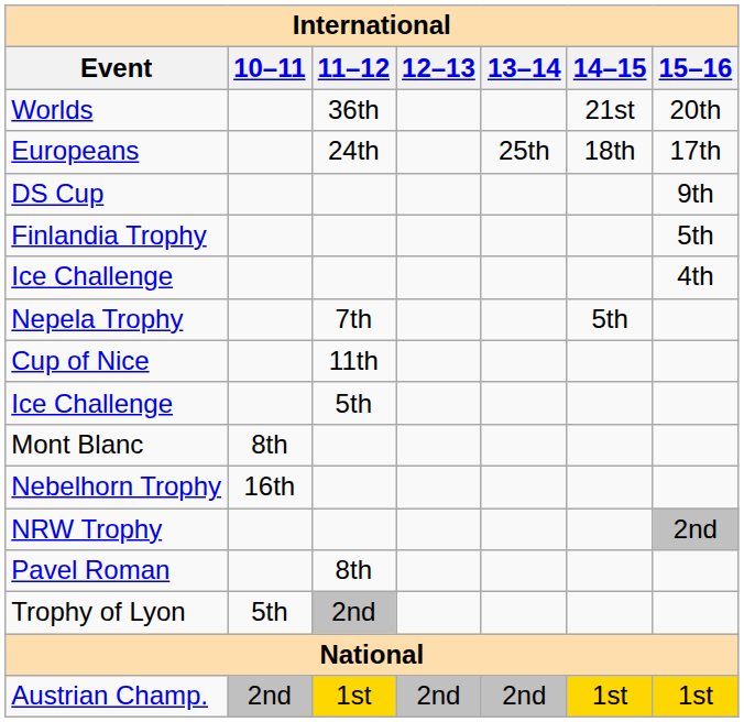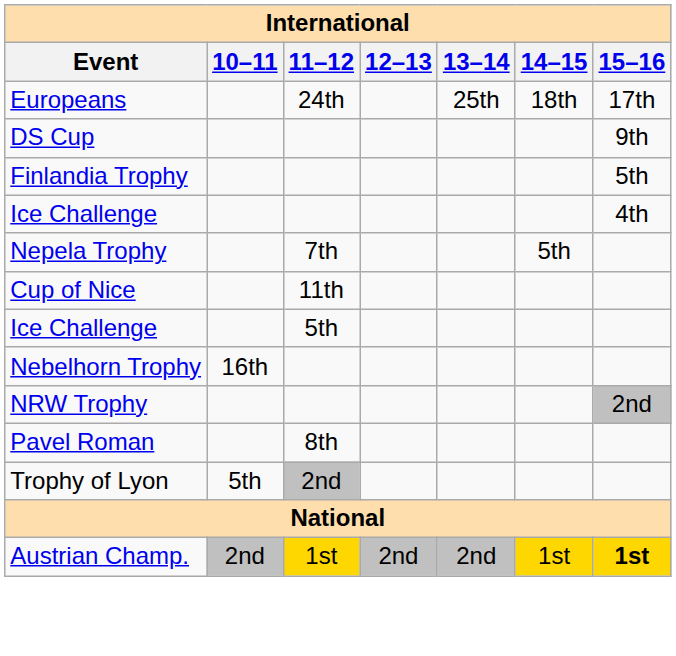 <table class="wikitable" style="text-align:center">
 <tr>
 <th style="background-color: #ffdead; " colspan=7 align=center>International</th>
 </tr>
 <tr>
 <th>Event</th>
 <th><a href='#'>10–11</a></th>
 <th><a href='#'>11–12</a></th>
 <th><a href='#'>12–13</a></th>
 <th><a href='#'>13–14</a></th>
 <th><a href='#'>14–15</a></th>
 <th><a href='#'>15–16</a></th>
-</tr>
-<tr>
-<td align=left><a href='#'>Worlds</a></td>
-<td></td>
-<td>36th</td>
-<td></td>
-<td></td>
-<td>21st</td>
-<td>20th</td>
 </tr>
 <tr>
 <td align=left><a href='#'>Europeans</a></td>
 <td></td>
 <td>24th</td>
 <td></td>
 <td>25th</td>
 <td>18th</td>
 <td>17th</td>
 </tr>
 <tr>
 <td align=left> <a href='#'>DS Cup</a></td>
 <td></td>
 <td></td>
 <td></td>
 <td></td>
 <td></td>
 <td>9th</td>
 </tr>
 <tr>
 <td align=left> <a href='#'>Finlandia Trophy</a></td>
 <td></td>
 <td></td>
 <td></td>
 <td></td>
 <td></td>
 <td>5th</td>
 </tr>
 <tr>
 <td align=left> <a href='#'>Ice Challenge</a></td>
 <td></td>
 <td></td>
 <td></td>
 <td></td>
 <td></td>
 <td>4th</td>
 </tr>
 <tr>
 <td align=left> <a href='#'>Nepela Trophy</a></td>
 <td></td>
 <td>7th</td>
 <td></td>
 <td></td>
 <td>5th</td>
 <td></td>
 </tr>
 <tr>
 <td align=left><a href='#'>Cup of Nice</a></td>
 <td></td>
 <td>11th</td>
 <td></td>
 <td></td>
 <td></td>
 <td></td>
 </tr>
 <tr>
 <td align=left><a href='#'>Ice Challenge</a></td>
 <td></td>
 <td>5th</td>
 <td></td>
 <td></td>
 <td></td>
 <td></td>
 </tr>
 <tr>
-<td align=left>Mont Blanc</td>
-<td>8th</td>
-<td></td>
-<td></td>
-<td></td>
-<td></td>
-<td></td>
-</tr>
-<tr>
 <td align=left><a href='#'>Nebelhorn Trophy</a></td>
 <td>16th</td>
 <td></td>
 <td></td>
 <td></td>
 <td></td>
 <td></td>
 </tr>
 <tr>
 <td align=left><a href='#'>NRW Trophy</a></td>
 <td></td>
 <td></td>
 <td></td>
 <td></td>
 <td></td>
 <td bgcolor=silver>2nd</td>
 </tr>
 <tr>
 <td align=left><a href='#'>Pavel Roman</a></td>
 <td></td>
 <td>8th</td>
 <td></td>
 <td></td>
 <td></td>
 <td></td>
 </tr>
 <tr>
 <td align=left>Trophy of Lyon</td>
 <td>5th</td>
 <td bgcolor=silver>2nd</td>
 <td></td>
 <td></td>
 <td></td>
 <td></td>
 </tr>
 <tr>
 <th style="background-color: #ffdead; " colspan=7 align=center>National</th>
 </tr>
 <tr>
 <td align=left><a href='#'>Austrian Champ.</a></td>
 <td bgcolor=silver>2nd</td>
 <td bgcolor=gold>1st</td>
 <td bgcolor=silver>2nd</td>
 <td bgcolor=silver>2nd</td>
 <td bgcolor=gold>1st</td>
-<td bgcolor=gold>1st</td>
+<td bgcolor=gold><strong>1st</strong></td>
 </tr>
 </table>
